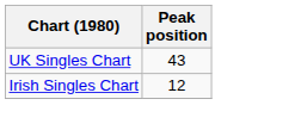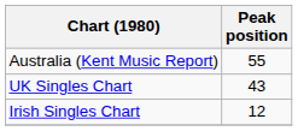 <table class="wikitable sortable">
 <tr>
 <th>Chart (1980)</th>
 <th>Peak<br>position</th>
+</tr>
+<tr>
+<td>Australia (<a href='#'>Kent Music Report</a>)</td>
+<td style="text-align:center;">55</td>
 </tr>
 <tr>
 <td><a href='#'>UK Singles Chart</a></td>
 <td align="center">43</td>
 </tr>
 <tr>
 <td><a href='#'>Irish Singles Chart</a></td>
 <td align="center">12</td>
 </tr>
 <tr>
 </tr>
 </table>
